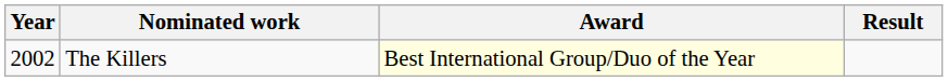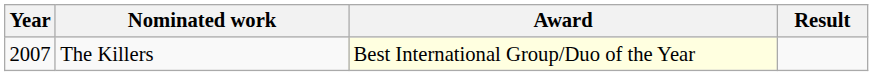 <table class="wikitable">
 <tr>
 <th>Year</th>
 <th width="220">Nominated work</th>
 <th width="325">Award</th>
 <th width="62">Result</th>
 </tr>
 <tr>
-<td>2002</td>
+<td>2007</td>
 <td>The Killers</td>
 <td style="background: lightyellow;">Best International Group/Duo of the Year</td>
 <td></td>
 </tr>
 </table>
